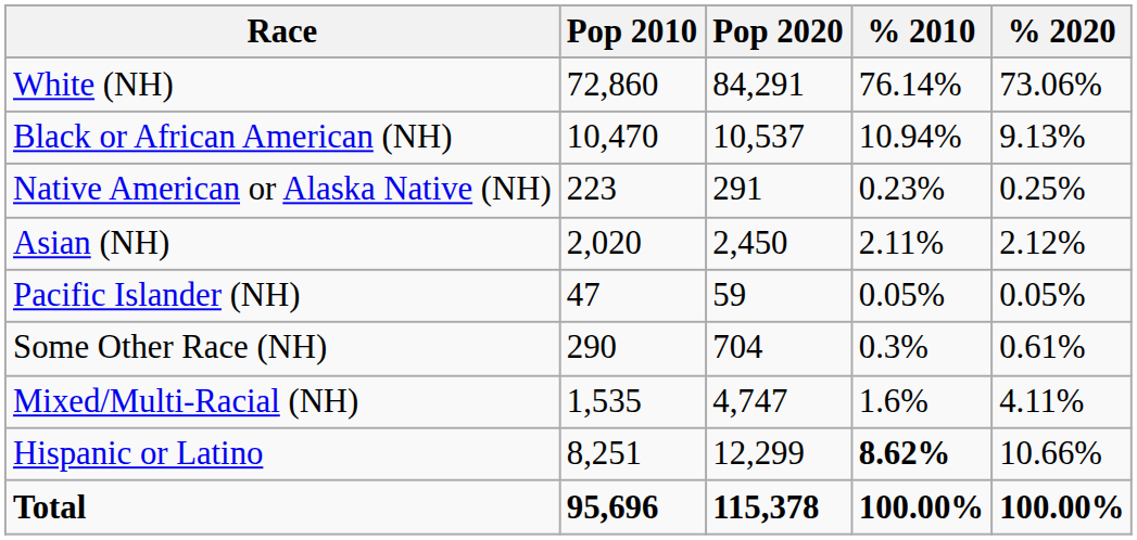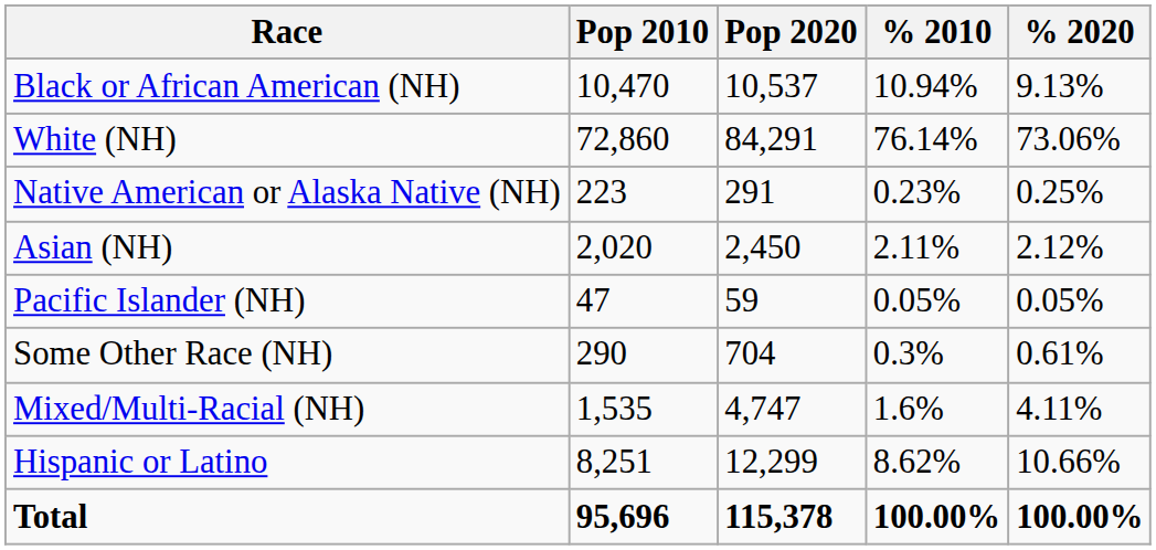 <table class="wikitable">
 <tr>
 <th>Race</th>
 <th>Pop 2010</th>
 <th>Pop 2020</th>
 <th>% 2010</th>
 <th>% 2020</th>
 </tr>
 <tr>
+<td><a href='#'>Black or African American</a> (NH)</td>
+<td>10,470</td>
+<td>10,537</td>
+<td>10.94%</td>
+<td>9.13%</td>
+</tr>
+<tr>
 <td><a href='#'>White</a> (NH)</td>
 <td>72,860</td>
 <td>84,291</td>
 <td>76.14%</td>
 <td>73.06%</td>
-</tr>
-<tr>
-<td><a href='#'>Black or African American</a> (NH)</td>
-<td>10,470</td>
-<td>10,537</td>
-<td>10.94%</td>
-<td>9.13%</td>
 </tr>
 <tr>
 <td><a href='#'>Native American</a> or <a href='#'>Alaska Native</a> (NH)</td>
 <td>223</td>
 <td>291</td>
 <td>0.23%</td>
 <td>0.25%</td>
 </tr>
 <tr>
 <td><a href='#'>Asian</a> (NH)</td>
 <td>2,020</td>
 <td>2,450</td>
 <td>2.11%</td>
 <td>2.12%</td>
 </tr>
 <tr>
 <td><a href='#'>Pacific Islander</a> (NH)</td>
 <td>47</td>
 <td>59</td>
 <td>0.05%</td>
 <td>0.05%</td>
 </tr>
 <tr>
 <td>Some Other Race (NH)</td>
 <td>290</td>
 <td>704</td>
 <td>0.3%</td>
 <td>0.61%</td>
 </tr>
 <tr>
 <td><a href='#'>Mixed/Multi-Racial</a> (NH)</td>
 <td>1,535</td>
 <td>4,747</td>
 <td>1.6%</td>
 <td>4.11%</td>
 </tr>
 <tr>
 <td><a href='#'>Hispanic or Latino</a></td>
 <td>8,251</td>
 <td>12,299</td>
-<td><strong>8.62%</strong></td>
+<td>8.62%</td>
 <td>10.66%</td>
 </tr>
 <tr>
 <td><strong>Total</strong></td>
 <td><strong>95,696</strong></td>
 <td><strong>115,378</strong></td>
 <td><strong>100.00%</strong></td>
 <td><strong>100.00%</strong></td>
 </tr>
 </table>
